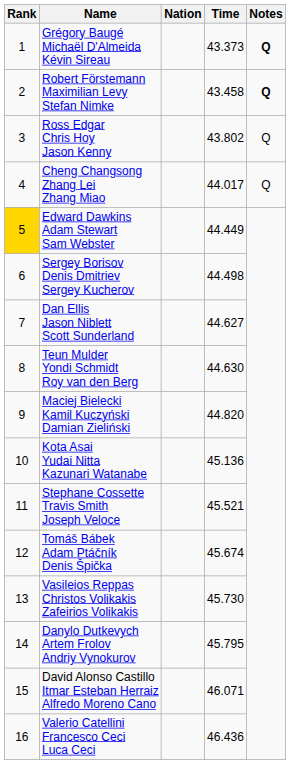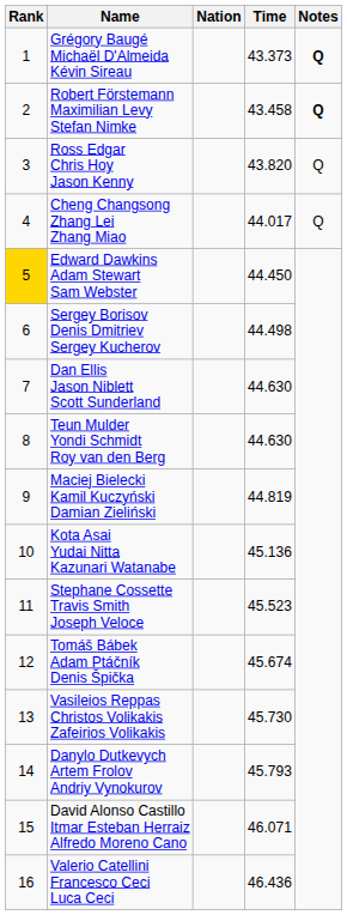 <table class="wikitable sortable" style="text-align:center">
 <tr>
 <th>Rank</th>
 <th>Name</th>
 <th>Nation</th>
 <th>Time</th>
 <th>Notes</th>
 </tr>
 <tr>
 <td>1</td>
 <td align=left><a href='#'>Grégory Baugé</a><br><a href='#'>Michaël D'Almeida</a><br> <a href='#'>Kévin Sireau</a></td>
 <td align=left></td>
 <td>43.373</td>
 <td><strong>Q</strong></td>
 </tr>
 <tr>
 <td>2</td>
 <td align=left><a href='#'>Robert Förstemann</a><br><a href='#'>Maximilian Levy</a><br><a href='#'>Stefan Nimke</a></td>
 <td align=left></td>
 <td>43.458</td>
 <td><strong>Q</strong></td>
 </tr>
 <tr>
 <td>3</td>
 <td align=left><a href='#'>Ross Edgar</a><br><a href='#'>Chris Hoy</a><br><a href='#'>Jason Kenny</a></td>
 <td align=left></td>
-<td>43.802</td>
+<td>43.820</td>
 <td>Q</td>
 </tr>
 <tr>
 <td>4</td>
 <td align=left><a href='#'>Cheng Changsong</a><br><a href='#'>Zhang Lei</a><br><a href='#'>Zhang Miao</a></td>
 <td align=left></td>
 <td>44.017</td>
 <td>Q</td>
 </tr>
 <tr>
 <td style="background: gold;">5</td>
 <td align=left><a href='#'>Edward Dawkins</a><br><a href='#'>Adam Stewart</a><br><a href='#'>Sam Webster</a></td>
 <td align=left></td>
-<td>44.449</td>
+<td>44.450</td>
 </tr>
 <tr>
 <td>6</td>
 <td align=left><a href='#'>Sergey Borisov</a><br><a href='#'>Denis Dmitriev</a><br><a href='#'>Sergey Kucherov</a></td>
 <td align=left></td>
 <td>44.498</td>
 </tr>
 <tr>
 <td>7</td>
 <td align=left><a href='#'>Dan Ellis</a><br><a href='#'>Jason Niblett</a><br><a href='#'>Scott Sunderland</a></td>
 <td align=left></td>
-<td>44.627</td>
+<td>44.630</td>
 </tr>
 <tr>
 <td>8</td>
 <td align=left><a href='#'>Teun Mulder</a><br><a href='#'>Yondi Schmidt</a><br><a href='#'>Roy van den Berg</a></td>
 <td align=left></td>
 <td>44.630</td>
 </tr>
 <tr>
 <td>9</td>
 <td align=left><a href='#'>Maciej Bielecki</a><br><a href='#'>Kamil Kuczyński</a><br><a href='#'>Damian Zieliński</a></td>
 <td align=left></td>
-<td>44.820</td>
+<td>44.819</td>
 </tr>
 <tr>
 <td>10</td>
 <td align=left><a href='#'>Kota Asai</a> <br><a href='#'>Yudai Nitta</a><br><a href='#'>Kazunari Watanabe</a></td>
 <td align=left></td>
 <td>45.136</td>
 </tr>
 <tr>
 <td>11</td>
 <td align=left><a href='#'>Stephane Cossette</a><br><a href='#'>Travis Smith</a><br><a href='#'>Joseph Veloce</a></td>
 <td align=left></td>
-<td>45.521</td>
+<td>45.523</td>
 </tr>
 <tr>
 <td>12</td>
 <td align=left><a href='#'>Tomáš Bábek</a><br><a href='#'>Adam Ptáčník</a><br><a href='#'>Denis Špička</a></td>
 <td align=left></td>
 <td>45.674</td>
 </tr>
 <tr>
 <td>13</td>
 <td align=left><a href='#'>Vasileios Reppas</a><br><a href='#'>Christos Volikakis</a> <br><a href='#'>Zafeirios Volikakis</a></td>
 <td align=left></td>
 <td>45.730</td>
 </tr>
 <tr>
 <td>14</td>
 <td align=left><a href='#'>Danylo Dutkevych</a> <br><a href='#'>Artem Frolov</a><br><a href='#'>Andriy Vynokurov</a></td>
 <td align=left></td>
-<td>45.795</td>
+<td>45.793</td>
 </tr>
 <tr>
 <td>15</td>
 <td align=left>David Alonso Castillo <br><a href='#'>Itmar Esteban Herraiz</a><br><a href='#'>Alfredo Moreno Cano</a></td>
 <td align=left></td>
 <td>46.071</td>
 </tr>
 <tr>
 <td>16</td>
 <td align=left><a href='#'>Valerio Catellini</a><br><a href='#'>Francesco Ceci</a> <br><a href='#'>Luca Ceci</a></td>
 <td align=left></td>
 <td>46.436</td>
 </tr>
 </table>
